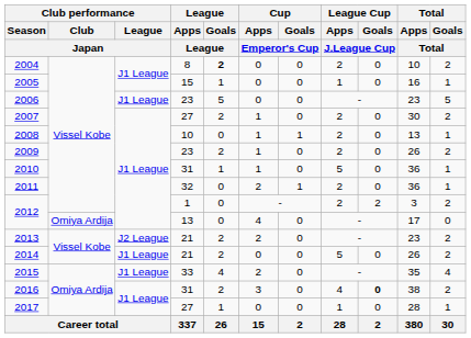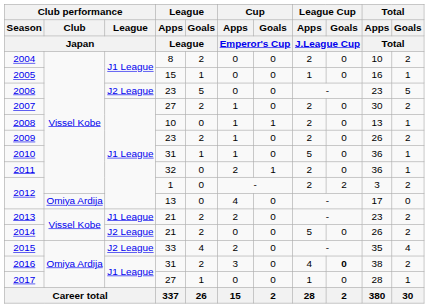 <table class="wikitable" style="text-align:center">
 <tr>
 <th colspan=3>Club performance</th>
 <th colspan=2>League</th>
 <th colspan=2>Cup</th>
 <th colspan=2>League Cup</th>
 <th colspan=2>Total</th>
 </tr>
 <tr>
 <th>Season</th>
 <th>Club</th>
 <th>League</th>
 <th>Apps</th>
 <th>Goals</th>
 <th>Apps</th>
 <th>Goals</th>
 <th>Apps</th>
 <th>Goals</th>
 <th>Apps</th>
 <th>Goals</th>
 </tr>
 <tr>
 <th colspan=3>Japan</th>
 <th colspan=2>League</th>
 <th colspan=2><a href='#'>Emperor's Cup</a></th>
 <th colspan=2><a href='#'>J.League Cup</a></th>
 <th colspan=2>Total</th>
 </tr>
 <tr>
 <td><a href='#'>2004</a></td>
 <td rowspan="9"><a href='#'>Vissel Kobe</a></td>
 <td rowspan="2"><a href='#'>J1 League</a></td>
 <td>8</td>
-<td><strong>2</strong></td>
+<td>2</td>
 <td>0</td>
 <td>0</td>
 <td>2</td>
 <td>0</td>
 <td>10</td>
 <td>2</td>
 </tr>
 <tr>
 <td><a href='#'>2005</a></td>
 <td>15</td>
 <td>1</td>
 <td>0</td>
 <td>0</td>
 <td>1</td>
 <td>0</td>
 <td>16</td>
 <td>1</td>
 </tr>
 <tr>
 <td><a href='#'>2006</a></td>
-<td><a href='#'>J1 League</a></td>
+<td><a href='#'>J2 League</a></td>
 <td>23</td>
 <td>5</td>
 <td>0</td>
 <td>0</td>
 <td colspan="2">-</td>
 <td>23</td>
 <td>5</td>
 </tr>
 <tr>
 <td><a href='#'>2007</a></td>
 <td rowspan="7"><a href='#'>J1 League</a></td>
 <td>27</td>
 <td>2</td>
 <td>1</td>
 <td>0</td>
 <td>2</td>
 <td>0</td>
 <td>30</td>
 <td>2</td>
 </tr>
 <tr>
 <td><a href='#'>2008</a></td>
 <td>10</td>
 <td>0</td>
 <td>1</td>
 <td>1</td>
 <td>2</td>
 <td>0</td>
 <td>13</td>
 <td>1</td>
 </tr>
 <tr>
 <td><a href='#'>2009</a></td>
 <td>23</td>
 <td>2</td>
 <td>1</td>
 <td>0</td>
 <td>2</td>
 <td>0</td>
 <td>26</td>
 <td>2</td>
 </tr>
 <tr>
 <td><a href='#'>2010</a></td>
 <td>31</td>
 <td>1</td>
 <td>1</td>
 <td>0</td>
 <td>5</td>
 <td>0</td>
 <td>36</td>
 <td>1</td>
 </tr>
 <tr>
 <td><a href='#'>2011</a></td>
 <td>32</td>
 <td>0</td>
 <td>2</td>
 <td>1</td>
 <td>2</td>
 <td>0</td>
 <td>36</td>
 <td>1</td>
 </tr>
 <tr>
 <td rowspan="2"><a href='#'>2012</a></td>
 <td>1</td>
 <td>0</td>
 <td colspan="2">-</td>
 <td>2</td>
 <td>2</td>
 <td>3</td>
 <td>2</td>
 </tr>
 <tr>
 <td><a href='#'>Omiya Ardija</a></td>
 <td>13</td>
 <td>0</td>
 <td>4</td>
 <td>0</td>
 <td colspan="2">-</td>
 <td>17</td>
 <td>0</td>
 </tr>
 <tr>
 <td><a href='#'>2013</a></td>
 <td rowspan="2"><a href='#'>Vissel Kobe</a></td>
-<td><a href='#'>J2 League</a></td>
+<td><a href='#'>J1 League</a></td>
 <td>21</td>
 <td>2</td>
 <td>2</td>
 <td>0</td>
 <td colspan="2">-</td>
 <td>23</td>
 <td>2</td>
 </tr>
 <tr>
 <td><a href='#'>2014</a></td>
-<td><a href='#'>J1 League</a></td>
+<td><a href='#'>J2 League</a></td>
 <td>21</td>
 <td>2</td>
 <td>0</td>
 <td>0</td>
 <td>5</td>
 <td>0</td>
 <td>26</td>
 <td>2</td>
 </tr>
 <tr>
 <td><a href='#'>2015</a></td>
 <td rowspan="3"><a href='#'>Omiya Ardija</a></td>
-<td><a href='#'>J1 League</a></td>
+<td><a href='#'>J2 League</a></td>
 <td>33</td>
 <td>4</td>
 <td>2</td>
 <td>0</td>
 <td colspan="2">-</td>
 <td>35</td>
 <td>4</td>
 </tr>
 <tr>
 <td><a href='#'>2016</a></td>
 <td rowspan="2"><a href='#'>J1 League</a></td>
 <td>31</td>
 <td>2</td>
 <td>3</td>
 <td>0</td>
 <td>4</td>
 <td><strong>0</strong></td>
 <td>38</td>
 <td>2</td>
 </tr>
 <tr>
 <td><a href='#'>2017</a></td>
 <td>27</td>
 <td>1</td>
 <td>0</td>
 <td>0</td>
 <td>1</td>
 <td>0</td>
 <td>28</td>
 <td>1</td>
 </tr>
 <tr>
 <th colspan=3>Career total</th>
 <th>337</th>
 <th>26</th>
 <th>15</th>
 <th>2</th>
 <th>28</th>
 <th>2</th>
 <th>380</th>
 <th>30</th>
 </tr>
 </table>
